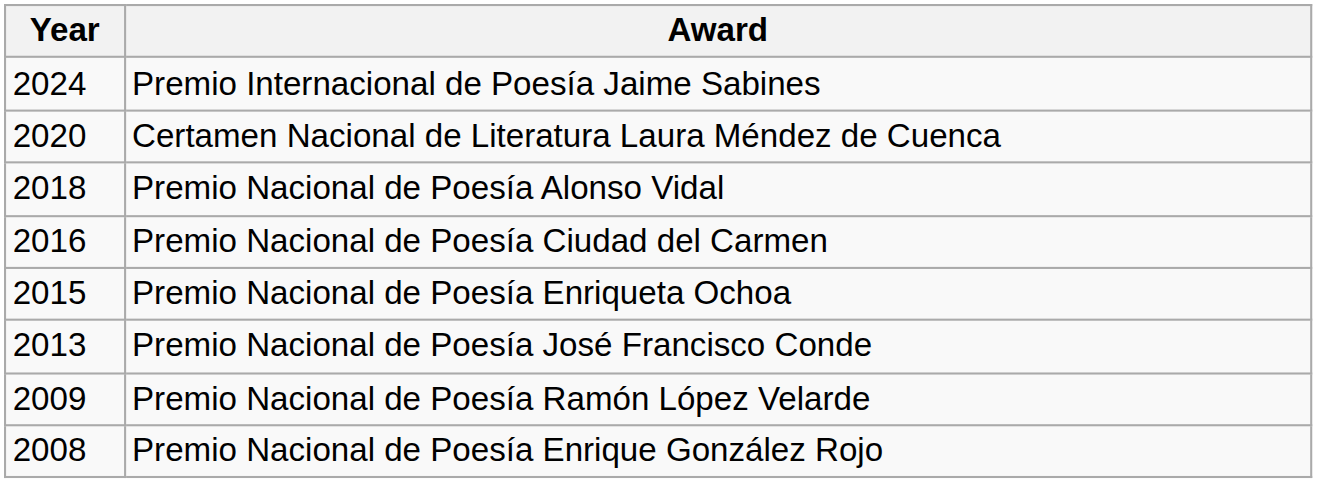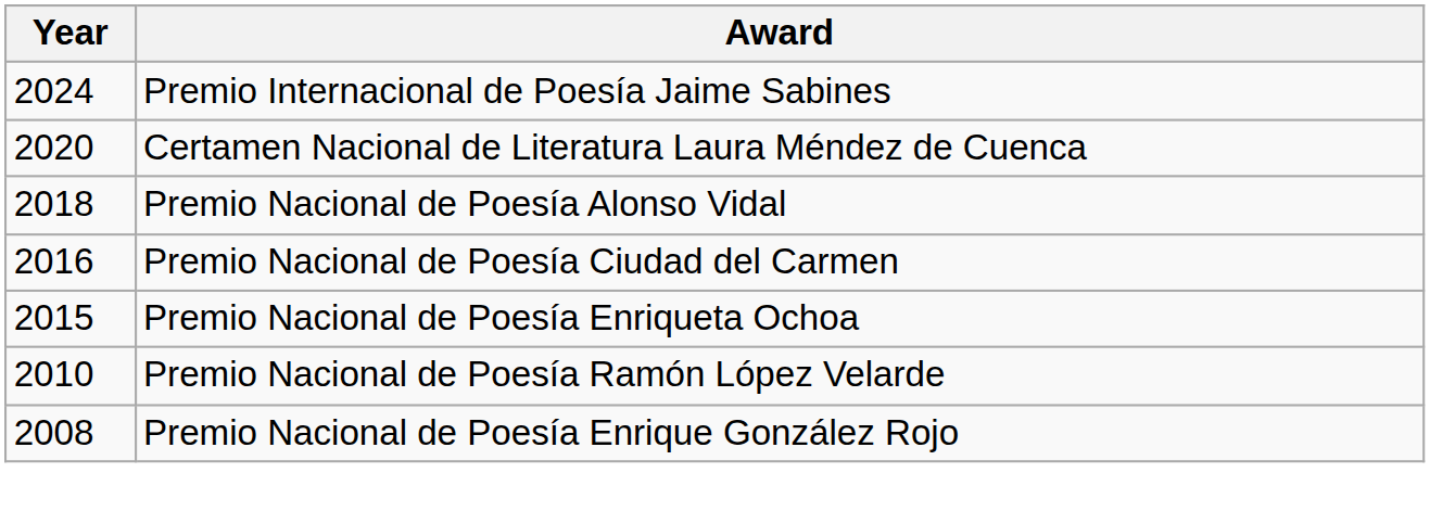 <table class="wikitable mw-collapsible " style="width:50%;">
 <tr>
 <th>Year</th>
 <th>Award</th>
 </tr>
 <tr>
 <td>2024</td>
 <td>Premio Internacional de Poesía Jaime Sabines </td>
 </tr>
 <tr>
 <td>2020</td>
 <td>Certamen Nacional de Literatura Laura Méndez de Cuenca </td>
 </tr>
 <tr>
 <td>2018</td>
 <td>Premio Nacional de Poesía Alonso Vidal </td>
 </tr>
 <tr>
 <td>2016</td>
 <td>Premio Nacional de Poesía Ciudad del Carmen</td>
 </tr>
 <tr>
 <td>2015</td>
 <td>Premio Nacional de Poesía Enriqueta Ochoa </td>
 </tr>
 <tr>
-<td>2013</td>
-<td>Premio Nacional de Poesía José Francisco Conde</td>
-</tr>
-<tr>
-<td>2009</td>
+<td>2010</td>
 <td>Premio Nacional de Poesía Ramón López Velarde</td>
 </tr>
 <tr>
 <td>2008</td>
 <td>Premio Nacional de Poesía Enrique González Rojo</td>
 </tr>
 </table>
